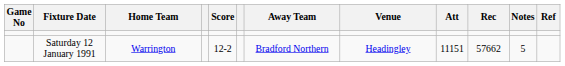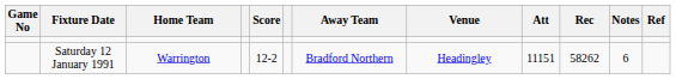 <table class="wikitable" style="text-align:center;">
 <tr>
 <th width=10 abbr="No">Game No</th>
 <th width=110 abbr="Date">Fixture Date</th>
 <th width=150 abbr="Home Team">Home Team</th>
 <th width=5 abbr="space"></th>
 <th width=20 abbr="Score">Score</th>
 <th width=5 abbr="space"></th>
 <th width=150 abbr="Away Team">Away Team</th>
 <th width=150 abbr="Venue">Venue</th>
 <th width=45 abbr="Att">Att</th>
 <th width=60 abbr="Rec">Rec</th>
 <th width=20 abbr="Notes">Notes</th>
 <th width=30 abbr="Ref">Ref</th>
 </tr>
 <tr>
 <td></td>
 <td></td>
 <td></td>
 <td></td>
 <td></td>
 <td></td>
 <td></td>
 <td></td>
 <td></td>
 <td></td>
 <td></td>
 </tr>
 <tr>
 <td></td>
 <td>Saturday 12 January 1991</td>
 <td><a href='#'>Warrington</a></td>
 <td></td>
 <td>12-2</td>
 <td></td>
 <td><a href='#'>Bradford Northern</a></td>
 <td><a href='#'>Headingley</a></td>
 <td>11151</td>
-<td>57662</td>
-<td>5</td>
+<td>58262</td>
+<td>6</td>
 <td></td>
 </tr>
 </table>
